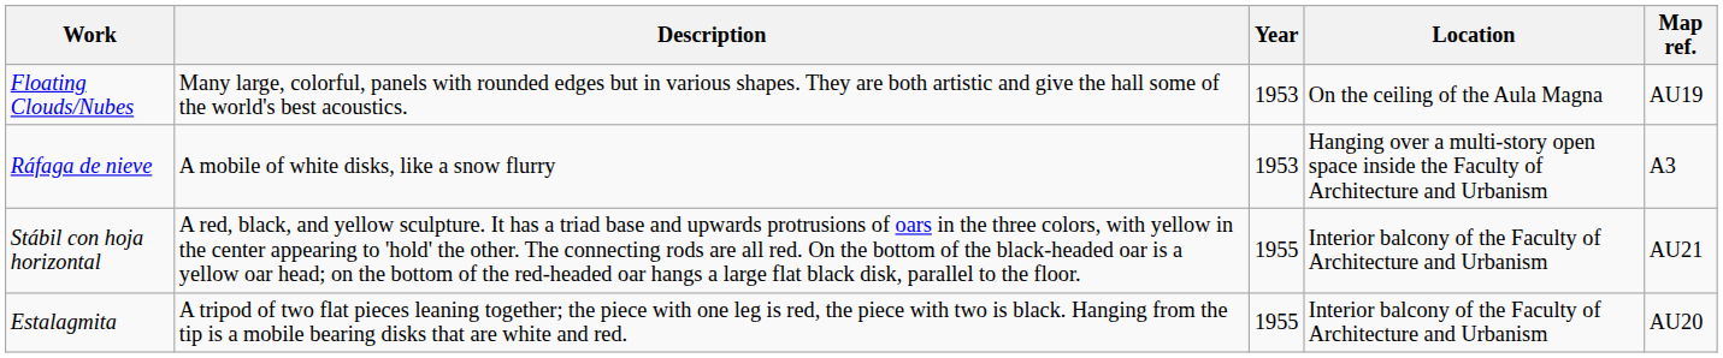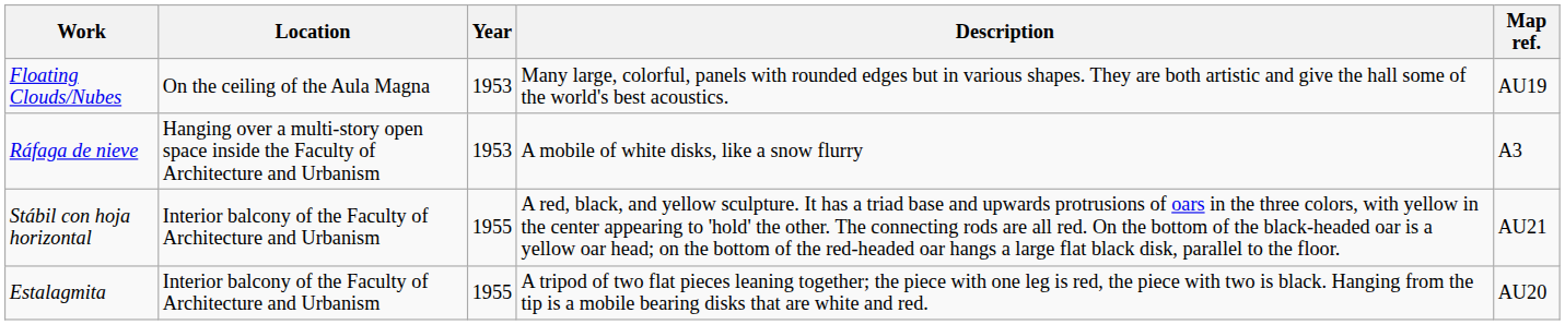 <table class="wikitable mw-collapsible">
 <tr>
 <th>Work</th>
+<th>Location</th>
+<th>Year</th>
 <th>Description</th>
-<th>Year</th>
-<th>Location</th>
 <th>Map ref.</th>
 </tr>
 <tr>
 <td><em><a href='#'>Floating Clouds/Nubes</a></em></td>
+<td>On the ceiling of the Aula Magna</td>
+<td>1953</td>
 <td>Many large, colorful, panels with rounded edges but in various shapes. They are both artistic and give the hall some of the world's best acoustics.</td>
-<td>1953</td>
-<td>On the ceiling of the Aula Magna</td>
 <td>AU19</td>
 </tr>
 <tr>
 <td><em><a href='#'>Ráfaga de nieve</a></em></td>
+<td>Hanging over a multi-story open space inside the Faculty of Architecture and Urbanism</td>
+<td>1953</td>
 <td>A mobile of white disks, like a snow flurry</td>
-<td>1953</td>
-<td>Hanging over a multi-story open space inside the Faculty of Architecture and Urbanism</td>
 <td>A3</td>
 </tr>
 <tr>
 <td><em>Stábil con hoja horizontal</em></td>
+<td>Interior balcony of the Faculty of Architecture and Urbanism</td>
+<td>1955</td>
 <td>A red, black, and yellow sculpture. It has a triad base and upwards protrusions of <a href='#'>oars</a> in the three colors, with yellow in the center appearing to 'hold' the other. The connecting rods are all red. On the bottom of the black-headed oar is a yellow oar head; on the bottom of the red-headed oar hangs a large flat black disk, parallel to the floor.</td>
-<td>1955</td>
-<td>Interior balcony of the Faculty of Architecture and Urbanism</td>
 <td>AU21</td>
 </tr>
 <tr>
 <td><em>Estalagmita</em></td>
+<td>Interior balcony of the Faculty of Architecture and Urbanism</td>
+<td>1955</td>
 <td>A tripod of two flat pieces leaning together; the piece with one leg is red, the piece with two is black. Hanging from the tip is a mobile bearing disks that are white and red.</td>
-<td>1955</td>
-<td>Interior balcony of the Faculty of Architecture and Urbanism</td>
 <td>AU20</td>
 </tr>
 </table>
